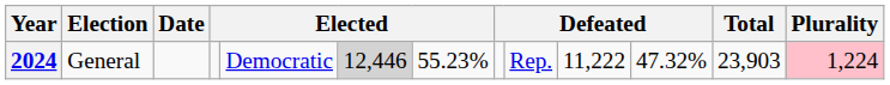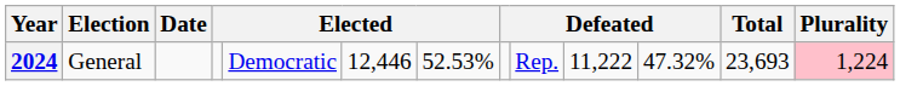 <table class="wikitable">
 <tr>
 <th>Year</th>
 <th>Election</th>
 <th>Date</th>
 <th colspan="4">Elected</th>
 <th colspan="4">Defeated</th>
 <th>Total</th>
 <th>Plurality</th>
 </tr>
 <tr>
 <th valign="top"><a href='#'>2024</a></th>
 <td valign="top">General</td>
 <td valign="top"></td>
 <td valign="top"></td>
 <td valign="top" ><a href='#'>Democratic</a></td>
-<td align="right" valign="top" style="background: lightgrey;">12,446</td>
-<td align="right" valign="top">55.23%</td>
+<td align="right" valign="top">12,446</td>
+<td align="right" valign="top">52.53%</td>
 <td valign="top"></td>
 <td valign="top" ><a href='#'>Rep.</a></td>
 <td align="right" valign="top">11,222</td>
 <td align="right" valign="top">47.32%</td>
-<td align="right" valign="top">23,903</td>
+<td align="right" valign="top">23,693</td>
 <td align="right" valign="top" style="background: pink;">1,224</td>
 </tr>
 </table>
